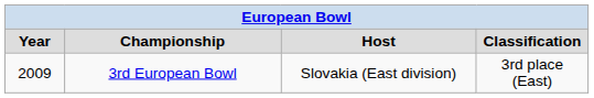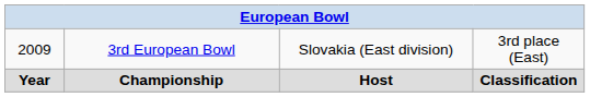 <table class="wikitable" style=font-size:90%>
 <tr align=center style="background:#ccddee;">
 <td colspan=4><strong><a href='#'>European Bowl</a></strong></td>
+</tr>
+<tr align=center>
+<td>2009</td>
+<td><a href='#'>3rd European Bowl</a></td>
+<td>Slovakia (East division)</td>
+<td align="center">3rd place (East)</td>
 </tr>
 <tr align=center bgcolor="#dddddd">
 <td width=50><strong>Year</strong></td>
 <td width=200><strong>Championship</strong></td>
 <td width=180><strong>Host</strong></td>
 <td width=100><strong>Classification</strong></td>
 </tr>
-<tr align=center>
-<td>2009</td>
-<td><a href='#'>3rd European Bowl</a></td>
-<td>Slovakia (East division)</td>
-<td align="center">3rd place (East)</td>
-</tr>
 </table>
